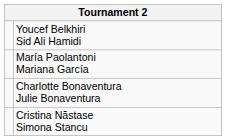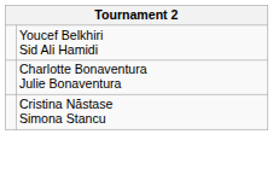 <table class="wikitable" style="width:330px;">
 <tr>
 <th colspan="2">Tournament 2</th>
 </tr>
 <tr>
 <td></td>
 <td>Youcef Belkhiri<br>Sid Ali Hamidi</td>
 </tr>
 <tr>
 <td></td>
-<td>María Paolantoni<br>Mariana García</td>
-</tr>
-<tr>
-<td></td>
 <td>Charlotte Bonaventura<br>Julie Bonaventura</td>
 </tr>
 <tr>
 <td></td>
 <td>Cristina Năstase<br>Simona Stancu</td>
 </tr>
 </table>
